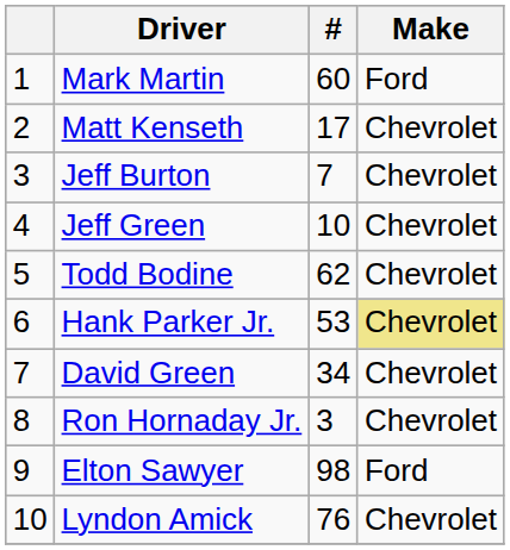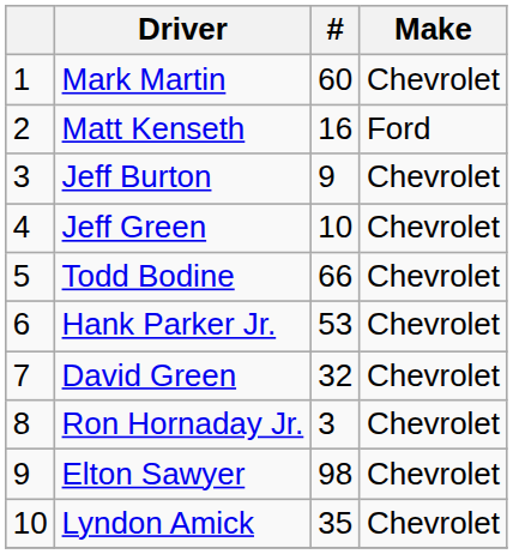 <table class="wikitable sortable">
 <tr>
 <th></th>
 <th>Driver</th>
 <th>#</th>
 <th>Make</th>
 </tr>
 <tr>
 <td>1</td>
 <td><a href='#'>Mark Martin</a></td>
 <td>60</td>
-<td>Ford</td>
+<td>Chevrolet</td>
 </tr>
 <tr>
 <td>2</td>
 <td><a href='#'>Matt Kenseth</a></td>
-<td>17</td>
-<td>Chevrolet</td>
+<td>16</td>
+<td>Ford</td>
 </tr>
 <tr>
 <td>3</td>
 <td><a href='#'>Jeff Burton</a></td>
-<td>7</td>
+<td>9</td>
 <td>Chevrolet</td>
 </tr>
 <tr>
 <td>4</td>
 <td><a href='#'>Jeff Green</a></td>
 <td>10</td>
 <td>Chevrolet</td>
 </tr>
 <tr>
 <td>5</td>
 <td><a href='#'>Todd Bodine</a></td>
-<td>62</td>
+<td>66</td>
 <td>Chevrolet</td>
 </tr>
 <tr>
 <td>6</td>
 <td><a href='#'>Hank Parker Jr.</a></td>
 <td>53</td>
-<td style="background: khaki;">Chevrolet</td>
+<td>Chevrolet</td>
 </tr>
 <tr>
 <td>7</td>
 <td><a href='#'>David Green</a></td>
-<td>34</td>
+<td>32</td>
 <td>Chevrolet</td>
 </tr>
 <tr>
 <td>8</td>
 <td><a href='#'>Ron Hornaday Jr.</a></td>
 <td>3</td>
 <td>Chevrolet</td>
 </tr>
 <tr>
 <td>9</td>
 <td><a href='#'>Elton Sawyer</a></td>
 <td>98</td>
-<td>Ford</td>
+<td>Chevrolet</td>
 </tr>
 <tr>
 <td>10</td>
 <td><a href='#'>Lyndon Amick</a></td>
-<td>76</td>
+<td>35</td>
 <td>Chevrolet</td>
 </tr>
 <tr>
 </tr>
 </table>
